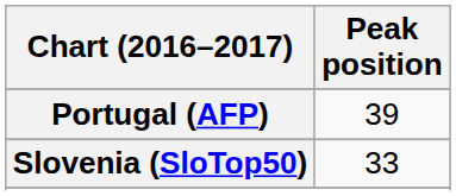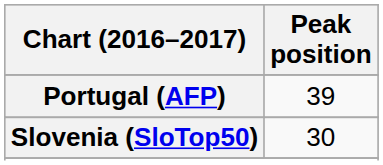 <table class="wikitable sortable plainrowheaders" style="text-align:center">
 <tr>
 <th scope="col">Chart (2016–2017)</th>
 <th scope="col">Peak<br>position</th>
 </tr>
 <tr>
 </tr>
 <tr>
 </tr>
 <tr>
 </tr>
 <tr>
 </tr>
 <tr>
 </tr>
 <tr>
 </tr>
 <tr>
 </tr>
 <tr>
 </tr>
 <tr>
 </tr>
 <tr>
 </tr>
 <tr>
 </tr>
 <tr>
 </tr>
 <tr>
 </tr>
 <tr>
 </tr>
 <tr>
 </tr>
 <tr>
 </tr>
 <tr>
 </tr>
 <tr>
 </tr>
 <tr>
 <th scope="row">Portugal (<a href='#'>AFP</a>)</th>
 <td>39</td>
 </tr>
 <tr>
 </tr>
 <tr>
 </tr>
 <tr>
 </tr>
 <tr>
 <th scope="row">Slovenia (<a href='#'>SloTop50</a>)</th>
-<td>33</td>
+<td>30</td>
 </tr>
 <tr>
 </tr>
 <tr>
 </tr>
 <tr>
 </tr>
 <tr>
 </tr>
 <tr>
 </tr>
 <tr>
 </tr>
 </table>
